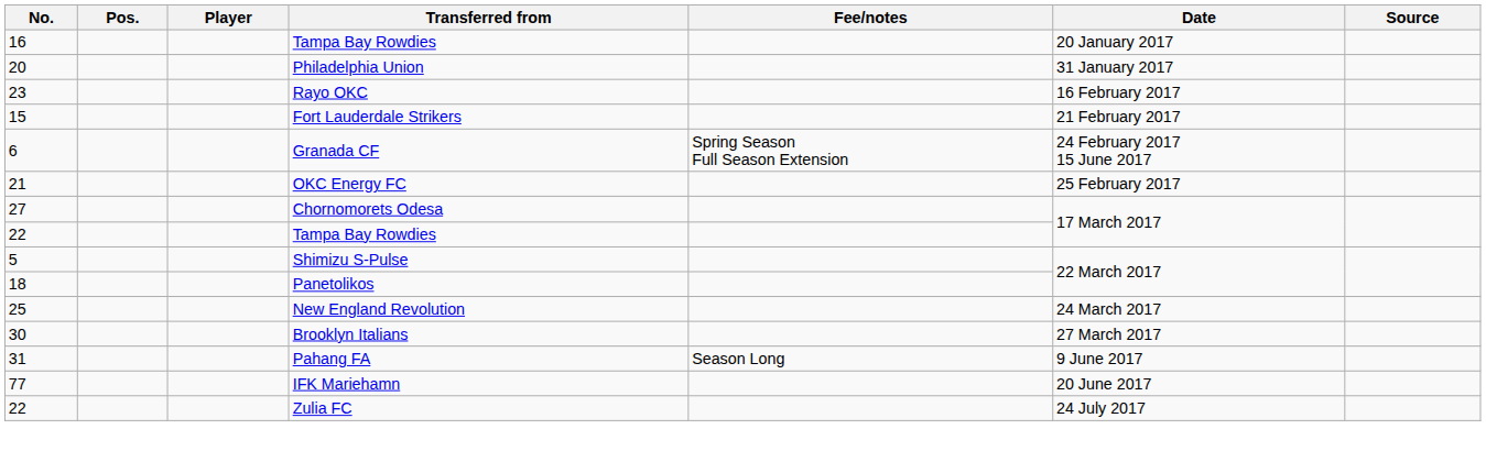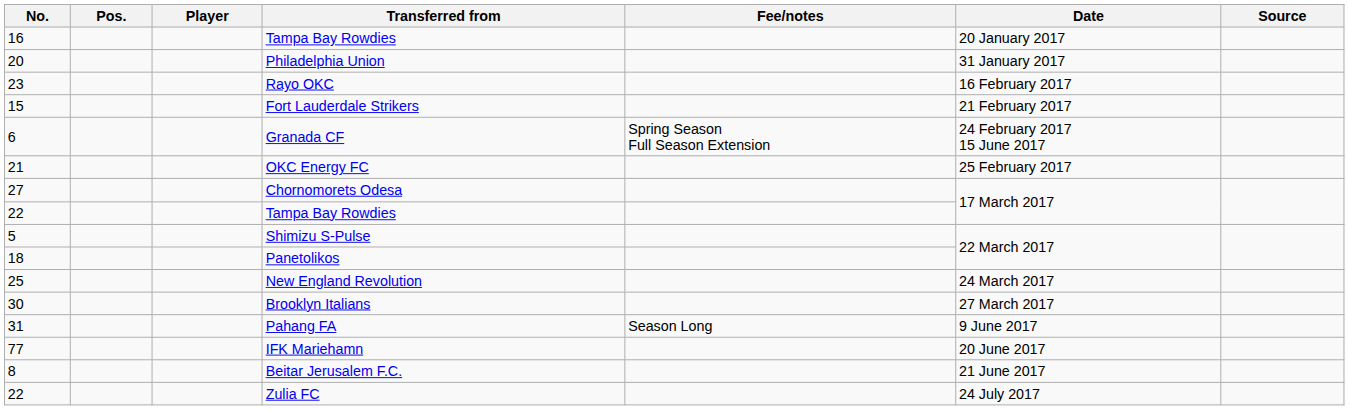 <table class="wikitable sortable" style="width:90%; text-align:center; font-size:95%; text-align:left;">
 <tr>
 <th><strong>No.</strong></th>
 <th><strong>Pos.</strong></th>
 <th><strong>Player</strong></th>
 <th><strong>Transferred from</strong></th>
 <th><strong>Fee/notes</strong></th>
 <th><strong>Date</strong></th>
 <th><strong>Source</strong></th>
 </tr>
 <tr>
 <td>16</td>
 <td align=center></td>
 <td></td>
 <td> <a href='#'>Tampa Bay Rowdies</a></td>
 <td></td>
 <td>20 January 2017</td>
 <td></td>
 </tr>
 <tr>
 <td>20</td>
 <td align=center></td>
 <td></td>
 <td> <a href='#'>Philadelphia Union</a></td>
 <td></td>
 <td>31 January 2017</td>
 <td></td>
 </tr>
 <tr>
 <td>23</td>
 <td align=center></td>
 <td></td>
 <td> <a href='#'>Rayo OKC</a></td>
 <td></td>
 <td>16 February 2017</td>
 <td></td>
 </tr>
 <tr>
 <td>15</td>
 <td align=center></td>
 <td></td>
 <td> <a href='#'>Fort Lauderdale Strikers</a></td>
 <td></td>
 <td>21 February 2017</td>
 <td></td>
 </tr>
 <tr>
 <td>6</td>
 <td align=center></td>
 <td></td>
 <td> <a href='#'>Granada CF</a></td>
 <td>Spring Season <br> Full Season Extension</td>
 <td>24 February 2017 <br> 15 June 2017</td>
 <td> <br> </td>
 </tr>
 <tr>
 <td>21</td>
 <td align=center></td>
 <td></td>
 <td> <a href='#'>OKC Energy FC</a></td>
 <td></td>
 <td>25 February 2017</td>
 <td></td>
 </tr>
 <tr>
 <td>27</td>
 <td align=center></td>
 <td></td>
 <td> <a href='#'>Chornomorets Odesa</a></td>
 <td></td>
 <td rowspan="2">17 March 2017</td>
 <td rowspan="2"></td>
 </tr>
 <tr>
 <td>22</td>
 <td align=center></td>
 <td></td>
 <td> <a href='#'>Tampa Bay Rowdies</a></td>
 <td></td>
 </tr>
 <tr>
 <td>5</td>
 <td align=center></td>
 <td></td>
 <td> <a href='#'>Shimizu S-Pulse</a></td>
 <td></td>
 <td rowspan="2">22 March 2017</td>
 <td rowspan="2"></td>
 </tr>
 <tr>
 <td>18</td>
 <td align=center></td>
 <td></td>
 <td> <a href='#'>Panetolikos</a></td>
 <td></td>
 </tr>
 <tr>
 <td>25</td>
 <td align=center></td>
 <td></td>
 <td> <a href='#'>New England Revolution</a></td>
 <td></td>
 <td>24 March 2017</td>
 <td></td>
 </tr>
 <tr>
 <td>30</td>
 <td align=center></td>
 <td></td>
 <td> <a href='#'>Brooklyn Italians</a></td>
 <td></td>
 <td>27 March 2017</td>
 <td></td>
 </tr>
 <tr>
 <td>31</td>
 <td align=center></td>
 <td></td>
 <td> <a href='#'>Pahang FA</a></td>
 <td>Season Long</td>
 <td>9 June 2017</td>
 <td></td>
 </tr>
 <tr>
 <td>77</td>
 <td align=center></td>
 <td></td>
 <td> <a href='#'>IFK Mariehamn</a></td>
 <td></td>
 <td>20 June 2017</td>
 <td></td>
 </tr>
 <tr>
+<td>8</td>
+<td align=center></td>
+<td></td>
+<td> <a href='#'>Beitar Jerusalem F.C.</a></td>
+<td></td>
+<td>21 June 2017</td>
+<td></td>
+</tr>
+<tr>
 <td>22</td>
 <td align=center></td>
 <td></td>
 <td> <a href='#'>Zulia FC</a></td>
 <td></td>
 <td>24 July 2017</td>
 <td></td>
 </tr>
 </table>
